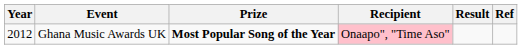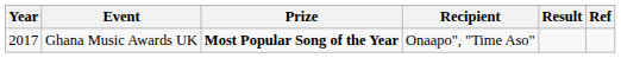 <table class="wikitable">
 <tr>
 <th>Year</th>
 <th>Event</th>
 <th>Prize</th>
 <th>Recipient</th>
 <th>Result</th>
 <th>Ref</th>
 </tr>
 <tr>
-<td>2012</td>
+<td>2017</td>
 <td>Ghana Music Awards UK</td>
 <td><strong>Most Popular Song of the Year</strong></td>
-<td style="background: pink;">Onaapo", "Time Aso"</td>
+<td>Onaapo", "Time Aso"</td>
 <td></td>
 <td></td>
 </tr>
 </table>
